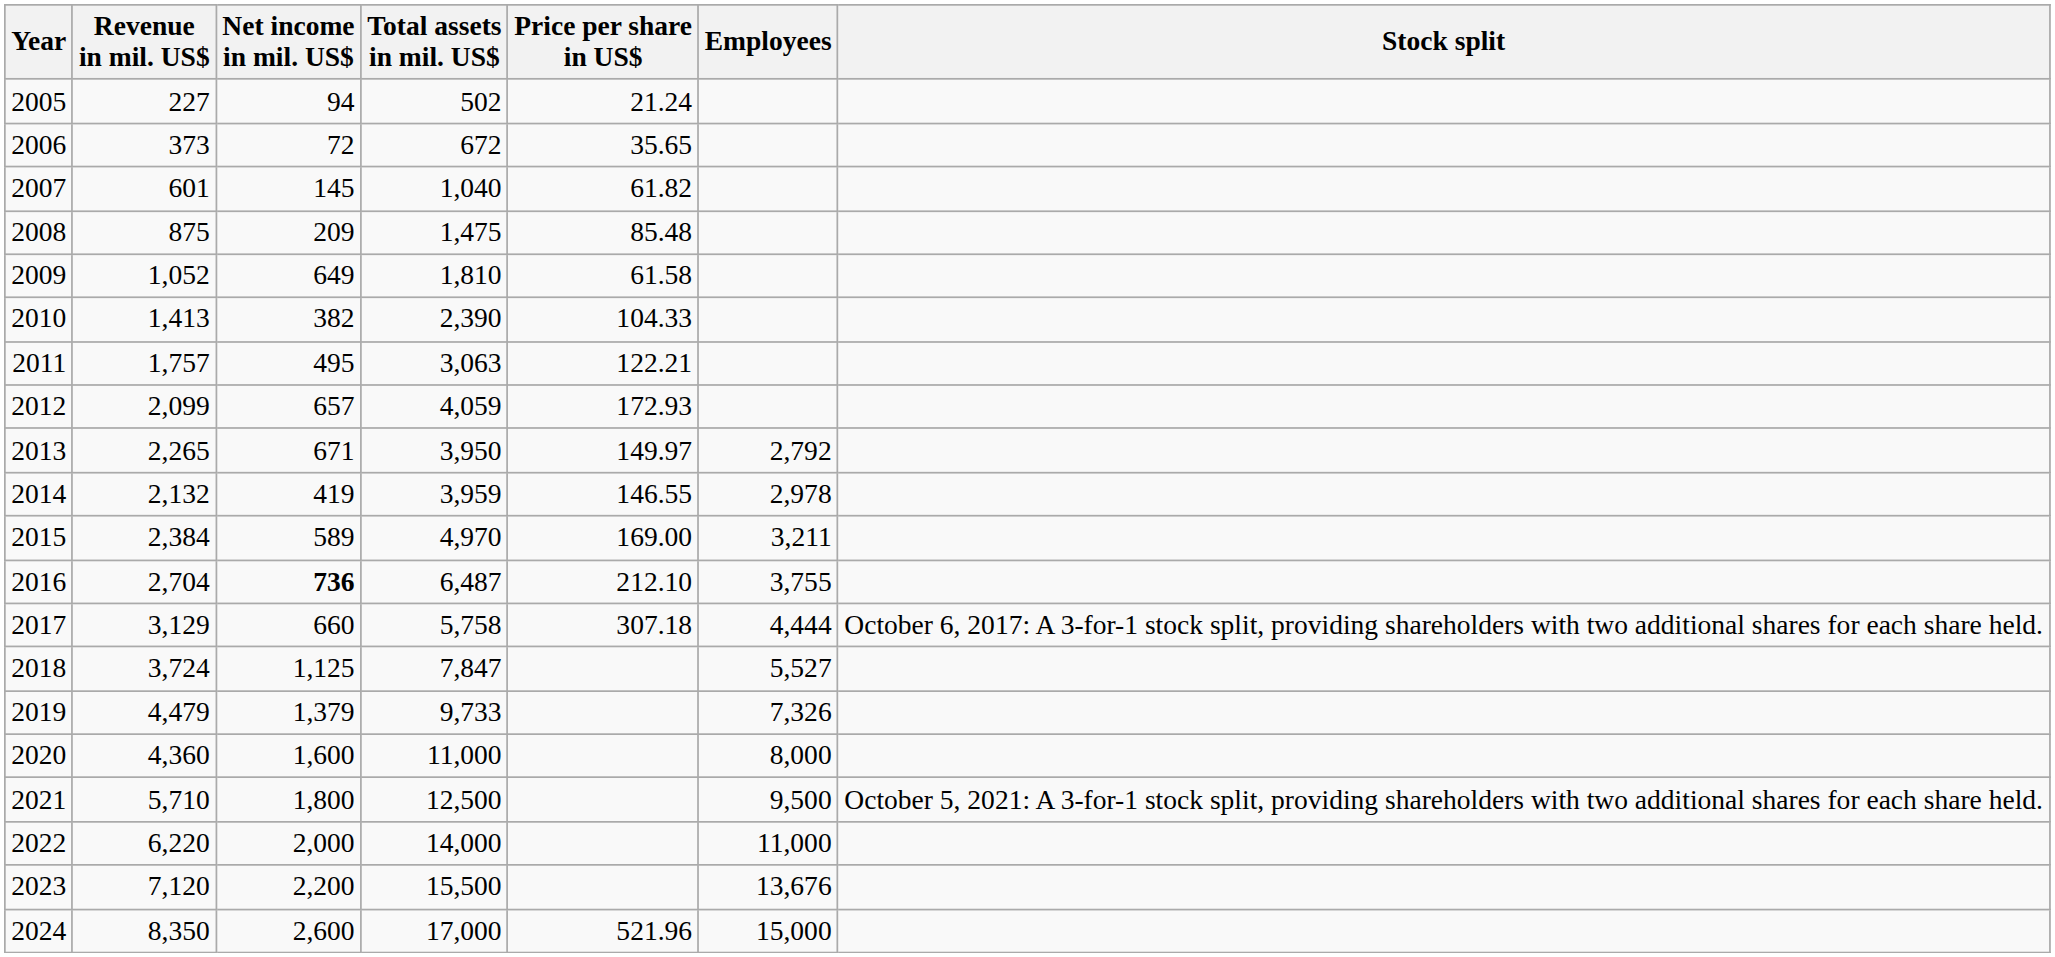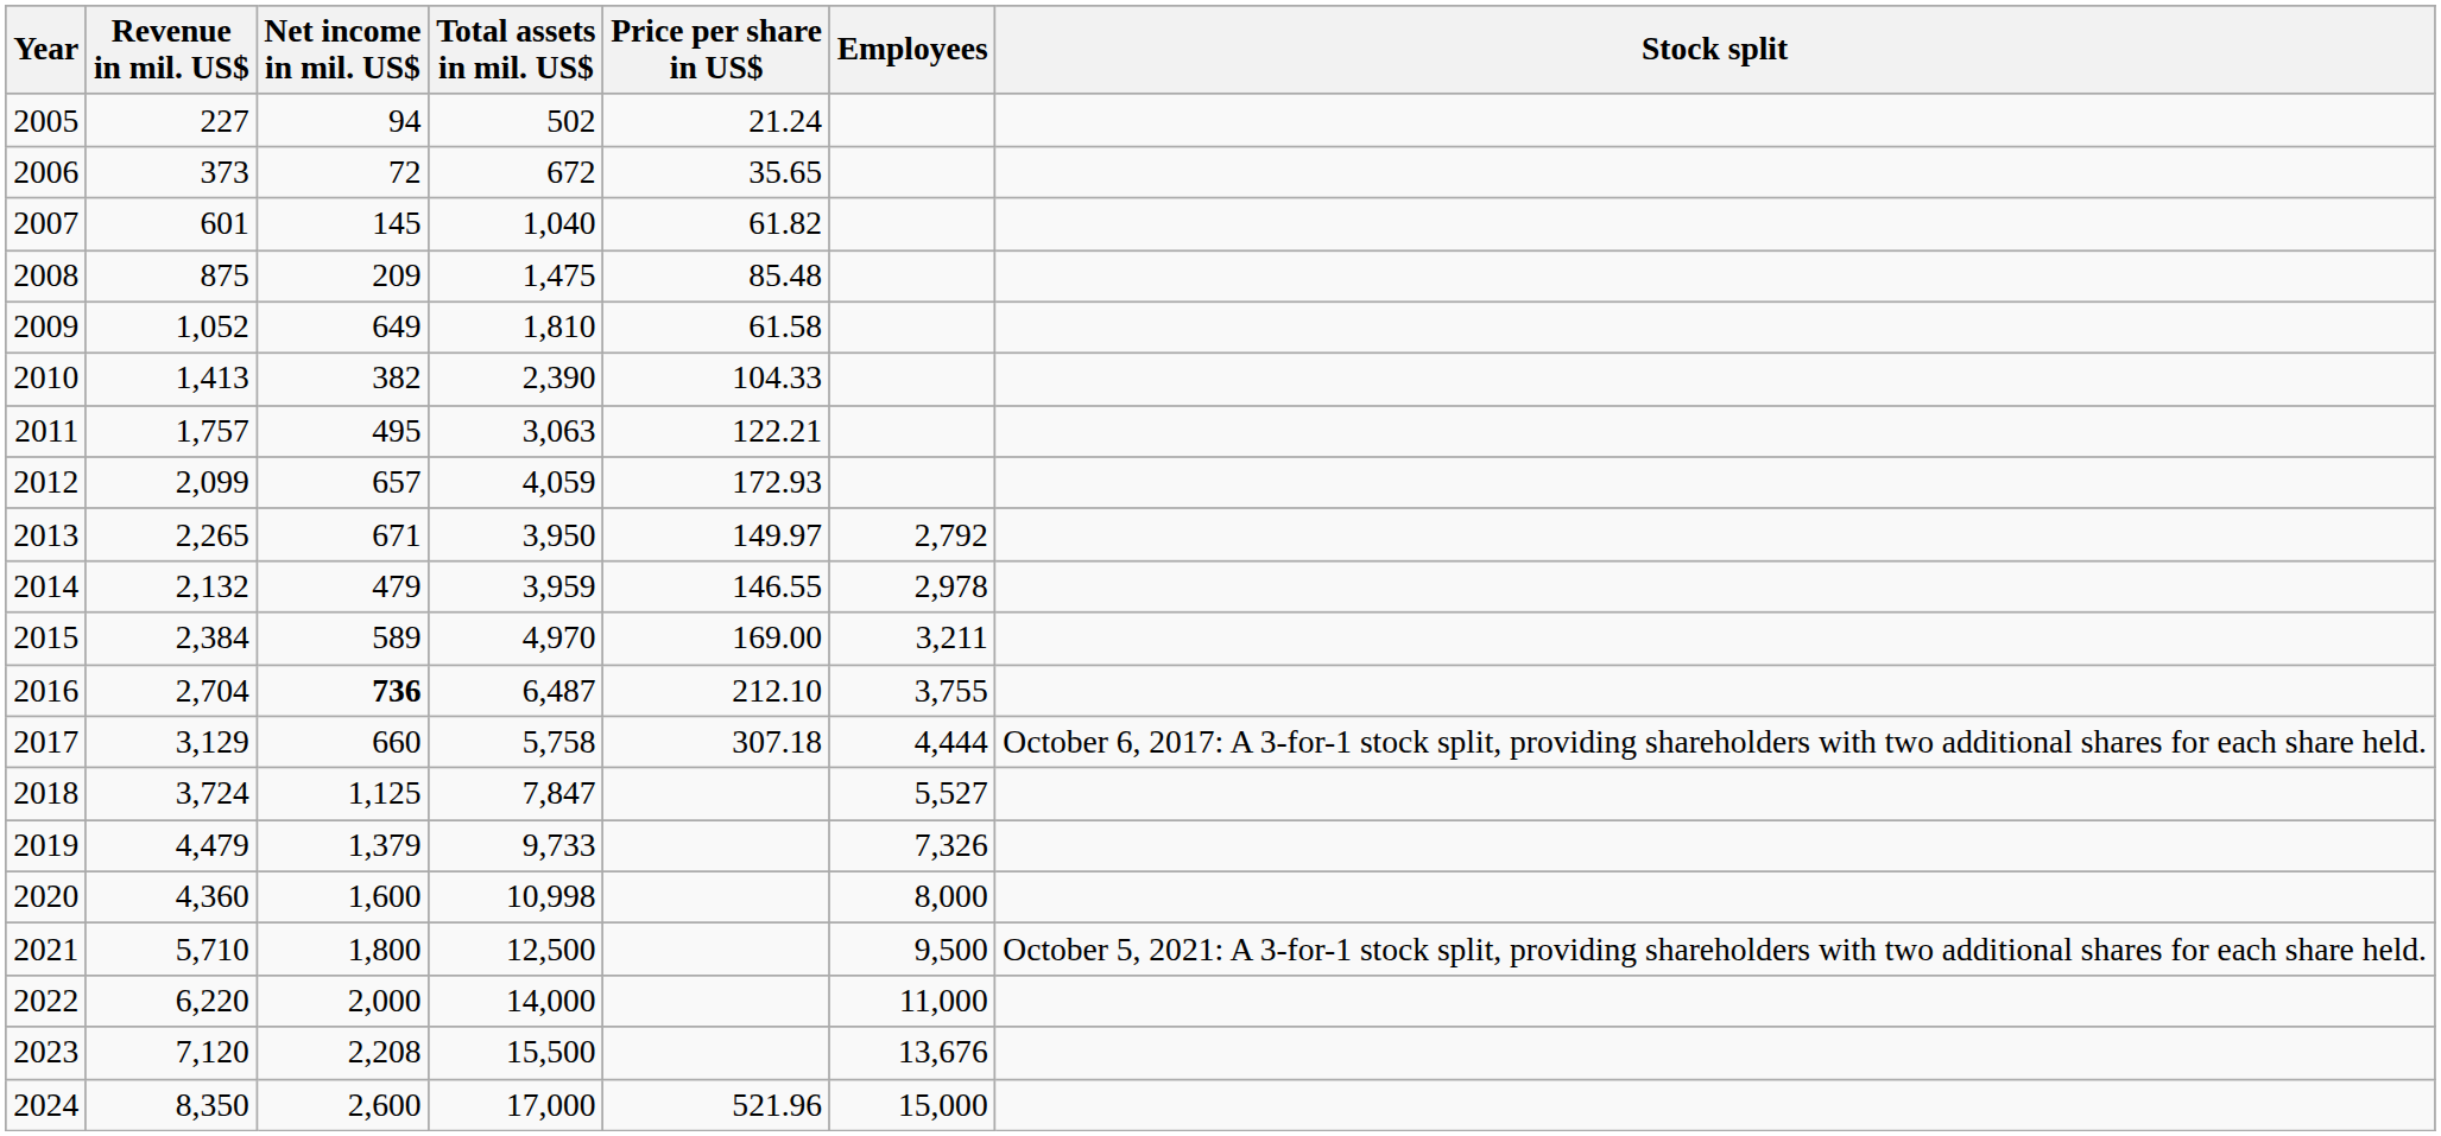 <table class="wikitable float-left" style="text-align: right;">
 <tr>
 <th>Year</th>
 <th>Revenue<br>in mil. US$</th>
 <th>Net income<br>in mil. US$</th>
 <th>Total assets<br>in mil. US$</th>
 <th>Price per share<br>in US$</th>
 <th>Employees</th>
 <th>Stock split</th>
 </tr>
 <tr>
 <td>2005</td>
 <td>227</td>
 <td>94</td>
 <td>502</td>
 <td>21.24</td>
 <td></td>
 <td></td>
 </tr>
 <tr>
 <td>2006</td>
 <td>373</td>
 <td>72</td>
 <td>672</td>
 <td>35.65</td>
 <td></td>
 <td></td>
 </tr>
 <tr>
 <td>2007</td>
 <td>601</td>
 <td>145</td>
 <td>1,040</td>
 <td>61.82</td>
 <td></td>
 <td></td>
 </tr>
 <tr>
 <td>2008</td>
 <td>875</td>
 <td>209</td>
 <td>1,475</td>
 <td>85.48</td>
 <td></td>
 <td></td>
 </tr>
 <tr>
 <td>2009</td>
 <td>1,052</td>
 <td>649</td>
 <td>1,810</td>
 <td>61.58</td>
 <td></td>
 <td></td>
 </tr>
 <tr>
 <td>2010</td>
 <td>1,413</td>
 <td>382</td>
 <td>2,390</td>
 <td>104.33</td>
 <td></td>
 <td></td>
 </tr>
 <tr>
 <td>2011</td>
 <td>1,757</td>
 <td>495</td>
 <td>3,063</td>
 <td>122.21</td>
 <td></td>
 <td></td>
 </tr>
 <tr>
 <td>2012</td>
 <td>2,099</td>
 <td>657</td>
 <td>4,059</td>
 <td>172.93</td>
 <td></td>
 <td></td>
 </tr>
 <tr>
 <td>2013</td>
 <td>2,265</td>
 <td>671</td>
 <td>3,950</td>
 <td>149.97</td>
 <td>2,792</td>
 <td></td>
 </tr>
 <tr>
 <td>2014</td>
 <td>2,132</td>
-<td>419</td>
+<td>479</td>
 <td>3,959</td>
 <td>146.55</td>
 <td>2,978</td>
 <td></td>
 </tr>
 <tr>
 <td>2015</td>
 <td>2,384</td>
 <td>589</td>
 <td>4,970</td>
 <td>169.00</td>
 <td>3,211</td>
 <td></td>
 </tr>
 <tr>
 <td>2016</td>
 <td>2,704</td>
 <td><strong>736</strong></td>
 <td>6,487</td>
 <td>212.10</td>
 <td>3,755</td>
 <td></td>
 </tr>
 <tr>
 <td>2017</td>
 <td>3,129</td>
 <td>660</td>
 <td>5,758</td>
 <td>307.18</td>
 <td>4,444</td>
 <td>October 6, 2017: A 3-for-1 stock split, providing shareholders with two additional shares for each share held.</td>
 </tr>
 <tr>
 <td>2018</td>
 <td>3,724</td>
 <td>1,125</td>
 <td>7,847</td>
 <td></td>
 <td>5,527</td>
 <td></td>
 </tr>
 <tr>
 <td>2019</td>
 <td>4,479</td>
 <td>1,379</td>
 <td>9,733</td>
 <td></td>
 <td>7,326</td>
 </tr>
 <tr>
 <td>2020</td>
 <td>4,360</td>
 <td>1,600</td>
-<td>11,000</td>
+<td>10,998</td>
 <td></td>
 <td>8,000</td>
 <td></td>
 </tr>
 <tr>
 <td>2021</td>
 <td>5,710</td>
 <td>1,800</td>
 <td>12,500</td>
 <td></td>
 <td>9,500</td>
 <td>October 5, 2021: A 3-for-1 stock split, providing shareholders with two additional shares for each share held.</td>
 </tr>
 <tr>
 <td>2022</td>
 <td>6,220</td>
 <td>2,000</td>
 <td>14,000</td>
 <td></td>
 <td>11,000</td>
 <td></td>
 </tr>
 <tr>
 <td>2023</td>
 <td>7,120</td>
-<td>2,200</td>
+<td>2,208</td>
 <td>15,500</td>
 <td></td>
 <td>13,676</td>
 <td></td>
 </tr>
 <tr>
 <td>2024</td>
 <td>8,350</td>
 <td>2,600</td>
 <td>17,000</td>
 <td>521.96</td>
 <td>15,000</td>
 </tr>
 </table>
